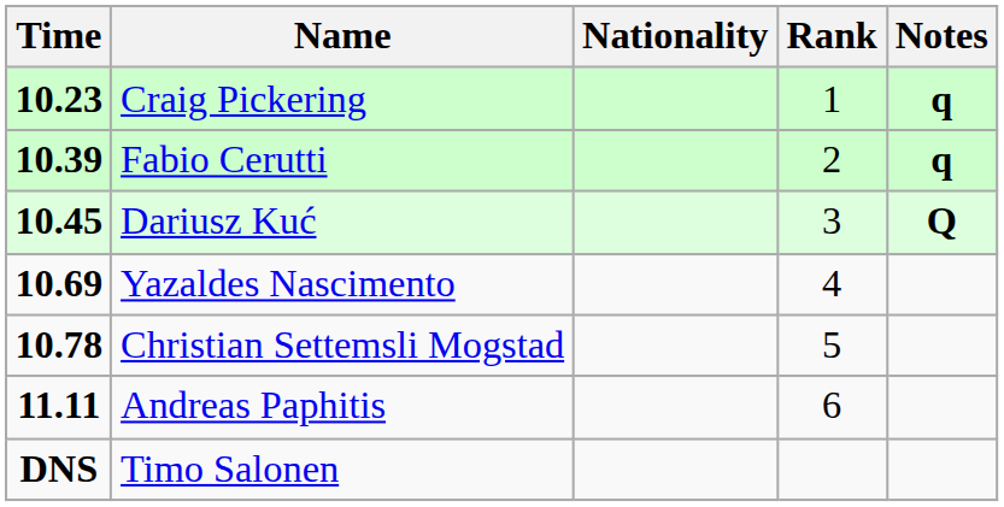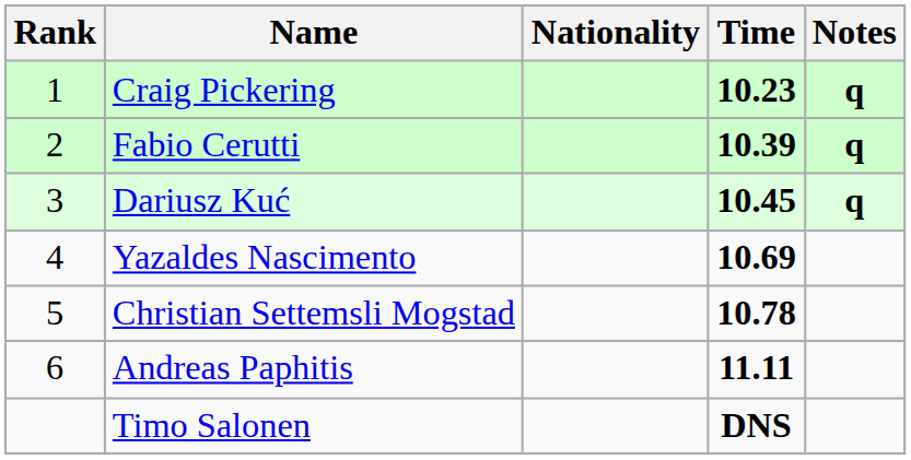 <table class="wikitable sortable" style="text-align:center">
 <tr>
-<th>Time</th>
+<th>Rank</th>
 <th>Name</th>
 <th>Nationality</th>
-<th>Rank</th>
+<th>Time</th>
 <th>Notes</th>
 </tr>
 <tr bgcolor=ccffcc>
-<td><strong>10.23</strong></td>
+<td>1</td>
 <td align=left><a href='#'>Craig Pickering</a></td>
 <td align=left></td>
-<td>1</td>
+<td><strong>10.23</strong></td>
 <td><strong>q</strong></td>
 </tr>
 <tr bgcolor=ccffcc>
-<td><strong>10.39</strong></td>
+<td>2</td>
 <td align=left><a href='#'>Fabio Cerutti</a></td>
 <td align=left></td>
-<td>2</td>
+<td><strong>10.39</strong></td>
 <td><strong>q</strong></td>
 </tr>
 <tr bgcolor=ddffdd>
-<td><strong>10.45</strong></td>
+<td>3</td>
 <td align=left><a href='#'>Dariusz Kuć</a></td>
 <td align=left></td>
-<td>3</td>
-<td><strong>Q</strong></td>
+<td><strong>10.45</strong></td>
+<td><strong>q</strong></td>
 </tr>
 <tr>
-<td><strong>10.69</strong></td>
+<td>4</td>
 <td align=left><a href='#'>Yazaldes Nascimento</a></td>
 <td align=left></td>
-<td>4</td>
+<td><strong>10.69</strong></td>
 <td></td>
 </tr>
 <tr>
-<td><strong>10.78</strong></td>
+<td>5</td>
 <td align=left><a href='#'>Christian Settemsli Mogstad</a></td>
 <td align=left></td>
-<td>5</td>
+<td><strong>10.78</strong></td>
 <td></td>
 </tr>
 <tr>
-<td><strong>11.11</strong></td>
+<td>6</td>
 <td align=left><a href='#'>Andreas Paphitis</a></td>
 <td align=left></td>
-<td>6</td>
+<td><strong>11.11</strong></td>
 <td></td>
 </tr>
 <tr>
-<td><strong>DNS</strong></td>
+<td></td>
 <td align=left><a href='#'>Timo Salonen</a></td>
 <td align=left></td>
-<td></td>
+<td><strong>DNS</strong></td>
 <td></td>
 </tr>
 </table>
